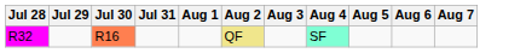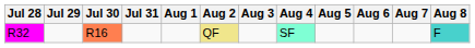 <table class="wikitable olympic-schedule Boxing">
 <tr>
 <th>Jul 28</th>
 <th>Jul 29</th>
 <th>Jul 30</th>
 <th>Jul 31</th>
 <th>Aug 1</th>
 <th>Aug 2</th>
 <th>Aug 3</th>
 <th>Aug 4</th>
 <th>Aug 5</th>
 <th>Aug 6</th>
 <th>Aug 7</th>
+<th>Aug 8</th>
 </tr>
 <tr>
 <td bgcolor="#FF00FF" class="roundof32">R32</td>
 <td></td>
 <td bgcolor="#FF7F50" class="roundof16">R16</td>
 <td></td>
 <td></td>
 <td bgcolor="#F0E68C" class="quarterfinals">QF</td>
 <td></td>
 <td bgcolor="#7FFFD4" class="semifinals">SF</td>
 <td></td>
 <td></td>
 <td></td>
+<td bgcolor="#48D1CC" class="final">F</td>
 </tr>
 </table>
